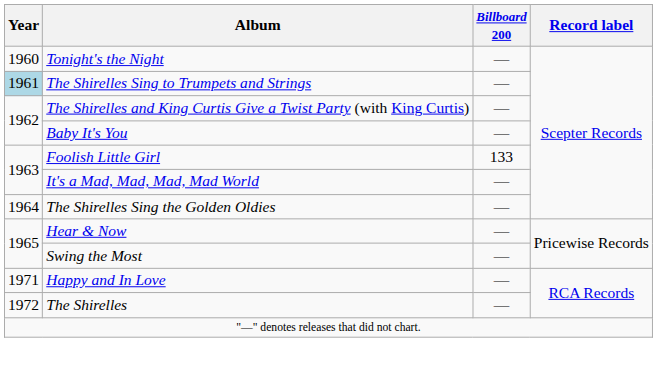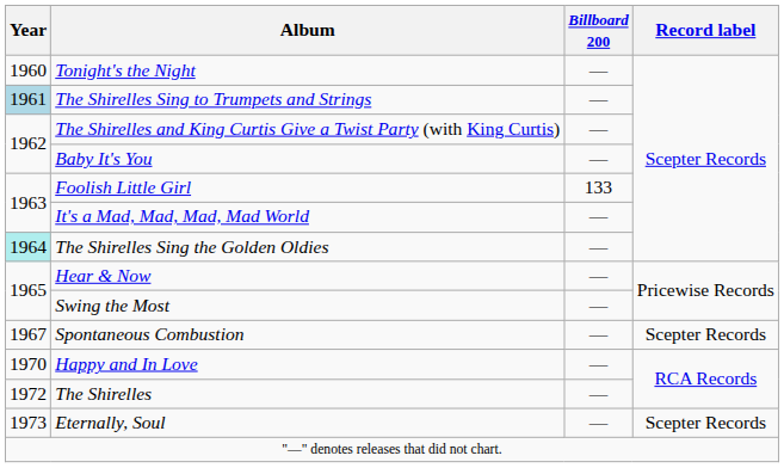 <table class="wikitable" style="text-align:center;">
 <tr>
 <th>Year</th>
 <th>Album</th>
 <th width=50><small><a href='#'><em>Billboard</em> 200</a></small><br></th>
 <th><a href='#'>Record label</a></th>
 </tr>
 <tr>
 <td>1960</td>
 <td align=left><em><a href='#'>Tonight's the Night</a></em></td>
 <td>—</td>
 <td rowspan="7"><a href='#'>Scepter Records</a></td>
 </tr>
 <tr>
 <td style="background: lightblue;">1961</td>
 <td align=left><em><a href='#'>The Shirelles Sing to Trumpets and Strings</a></em></td>
 <td>—</td>
 </tr>
 <tr>
 <td rowspan="2">1962</td>
 <td align=left><em><a href='#'>The Shirelles and King Curtis Give a Twist Party</a></em> (with <a href='#'>King Curtis</a>)</td>
 <td>—</td>
 </tr>
 <tr>
 <td align=left><em><a href='#'>Baby It's You</a></em></td>
 <td>—</td>
 </tr>
 <tr>
 <td rowspan="2">1963</td>
 <td align=left><em><a href='#'>Foolish Little Girl</a></em></td>
 <td>133</td>
 </tr>
 <tr>
 <td align=left><em><a href='#'>It's a Mad, Mad, Mad, Mad World</a></em></td>
 <td>—</td>
 </tr>
 <tr>
-<td>1964</td>
+<td style="background: paleturquoise;">1964</td>
 <td align=left><em>The Shirelles Sing the Golden Oldies</em></td>
 <td>—</td>
 </tr>
 <tr>
 <td rowspan="2">1965</td>
 <td align=left><em><a href='#'>Hear & Now</a></em></td>
 <td>—</td>
 <td rowspan="2">Pricewise Records</td>
 </tr>
 <tr>
 <td align=left><em>Swing the Most</em></td>
 <td>—</td>
 </tr>
 <tr>
-<td rowspan="1">1971</td>
+<td rowspan="1">1967</td>
+<td align=left><em>Spontaneous Combustion</em></td>
+<td>—</td>
+<td rowspan="1">Scepter Records</td>
+</tr>
+<tr>
+<td rowspan="1">1970</td>
 <td align=left><em><a href='#'>Happy and In Love</a></em></td>
 <td>—</td>
 <td rowspan="2"><a href='#'>RCA Records</a></td>
 </tr>
 <tr>
 <td rowspan="1">1972</td>
 <td align=left><em>The Shirelles</em></td>
 <td>—</td>
 </tr>
 <tr>
+<td rowspan="1">1973</td>
+<td align=left><em>Eternally, Soul</em></td>
+<td>—</td>
+<td rowspan="1">Scepter Records</td>
+</tr>
+<tr>
 <td colspan="4" style="text-align:center; font-size:9pt;">"—" denotes releases that did not chart.</td>
 </tr>
 </table>
